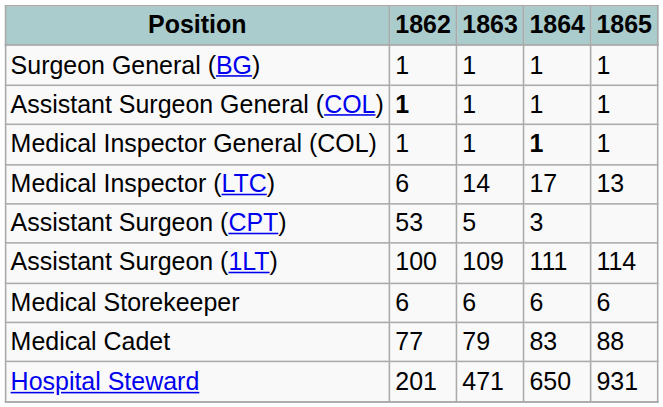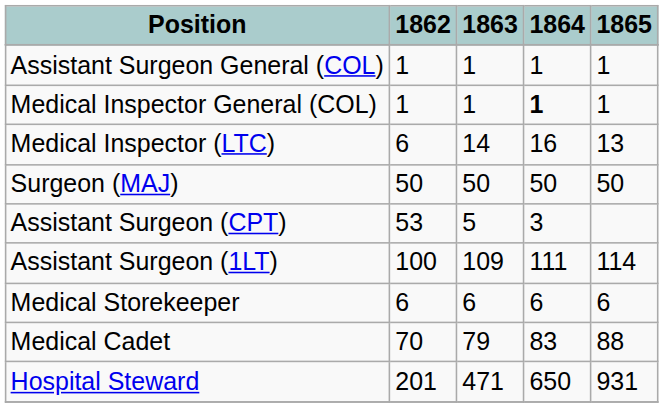 <table class="wikitable" style="float: right">
 <tr>
 <th style="text-align:l center; background:#acc;">Position</th>
 <th style="text-align:l center; background:#acc;">1862</th>
 <th style="text-align:l center; background:#acc;">1863</th>
 <th style="text-align:l center; background:#acc;">1864</th>
 <th style="text-align:l center; background:#acc;">1865</th>
 </tr>
 <tr>
 </tr>
 <tr>
-<td>Surgeon General (<a href='#'>BG</a>)</td>
+<td>Assistant Surgeon General (<a href='#'>COL</a>)</td>
 <td>1</td>
-<td>1</td>
-<td>1</td>
-<td>1</td>
-</tr>
-<tr>
-<td>Assistant Surgeon General (<a href='#'>COL</a>)</td>
-<td><strong>1</strong></td>
 <td>1</td>
 <td>1</td>
 <td>1</td>
 </tr>
 <tr>
 <td>Medical Inspector General (COL)</td>
 <td>1</td>
 <td>1</td>
 <td><strong>1</strong></td>
 <td>1</td>
 </tr>
 <tr>
 <td>Medical Inspector (<a href='#'>LTC</a>)</td>
 <td>6</td>
 <td>14</td>
-<td>17</td>
+<td>16</td>
 <td>13</td>
+</tr>
+<tr>
+<td>Surgeon (<a href='#'>MAJ</a>)</td>
+<td>50</td>
+<td>50</td>
+<td>50</td>
+<td>50</td>
 </tr>
 <tr>
 <td>Assistant Surgeon (<a href='#'>CPT</a>)</td>
 <td>53</td>
 <td>5</td>
 <td>3</td>
 <td></td>
 </tr>
 <tr>
 <td>Assistant Surgeon (<a href='#'>1LT</a>)</td>
 <td>100</td>
 <td>109</td>
 <td>111</td>
 <td>114</td>
 </tr>
 <tr>
 <td>Medical Storekeeper</td>
 <td>6</td>
 <td>6</td>
 <td>6</td>
 <td>6</td>
 </tr>
 <tr>
 <td>Medical Cadet</td>
-<td>77</td>
+<td>70</td>
 <td>79</td>
 <td>83</td>
 <td>88</td>
 </tr>
 <tr>
 <td><a href='#'>Hospital Steward</a></td>
 <td>201</td>
 <td>471</td>
 <td>650</td>
 <td>931</td>
 </tr>
 <tr>
 </tr>
 </table>
